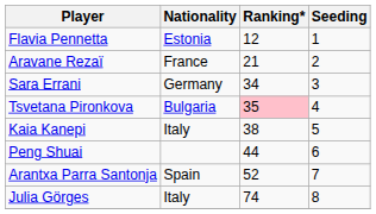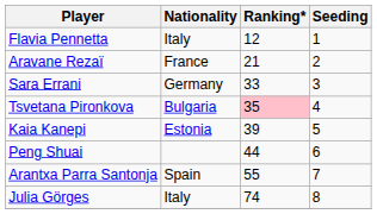 <table class="wikitable" border="1">
 <tr>
 <th>Player</th>
 <th>Nationality</th>
 <th>Ranking*</th>
 <th>Seeding</th>
 </tr>
 <tr>
 <td><a href='#'>Flavia Pennetta</a></td>
-<td> <a href='#'>Estonia</a></td>
+<td> Italy</td>
 <td>12</td>
 <td>1</td>
 </tr>
 <tr>
 <td><a href='#'>Aravane Rezaï</a></td>
 <td>  France</td>
 <td>21</td>
 <td>2</td>
 </tr>
 <tr>
 <td><a href='#'>Sara Errani</a></td>
 <td>  Germany</td>
-<td>34</td>
+<td>33</td>
 <td>3</td>
 </tr>
 <tr>
 <td><a href='#'>Tsvetana Pironkova</a></td>
 <td> <a href='#'>Bulgaria</a></td>
 <td style="background: pink;">35</td>
 <td>4</td>
 </tr>
 <tr>
 <td><a href='#'>Kaia Kanepi</a></td>
-<td> Italy</td>
-<td>38</td>
+<td> <a href='#'>Estonia</a></td>
+<td>39</td>
 <td>5</td>
 </tr>
 <tr>
 <td><a href='#'>Peng Shuai</a></td>
 <td></td>
 <td>44</td>
 <td>6</td>
 </tr>
 <tr>
 <td><a href='#'>Arantxa Parra Santonja</a></td>
 <td> Spain</td>
-<td>52</td>
+<td>55</td>
 <td>7</td>
 </tr>
 <tr>
 <td><a href='#'>Julia Görges</a></td>
 <td>  Italy</td>
 <td>74</td>
 <td>8</td>
 </tr>
 <tr>
 </tr>
 </table>
